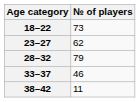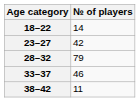 <table class="wikitable">
 <tr>
 <th>Age category</th>
 <th>№ of players</th>
 </tr>
 <tr>
 <th>18–22</th>
-<td>73</td>
+<td>14</td>
 </tr>
 <tr>
 <th>23–27</th>
-<td>62</td>
+<td>42</td>
 </tr>
 <tr>
 <th>28–32</th>
 <td>79</td>
 </tr>
 <tr>
 <th>33–37</th>
 <td>46</td>
 </tr>
 <tr>
 <th>38–42</th>
 <td>11</td>
 </tr>
 </table>
